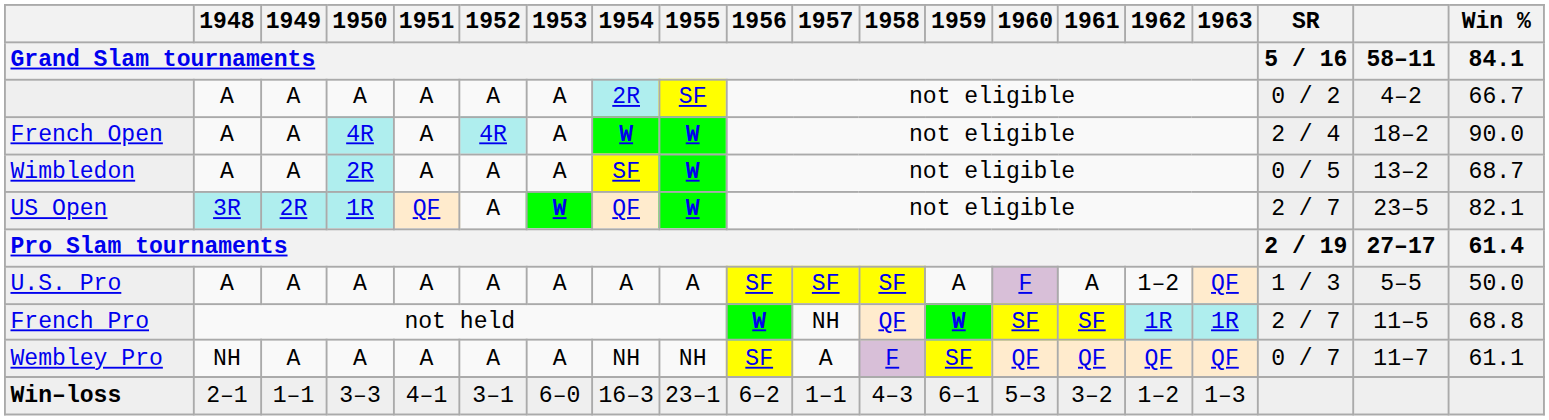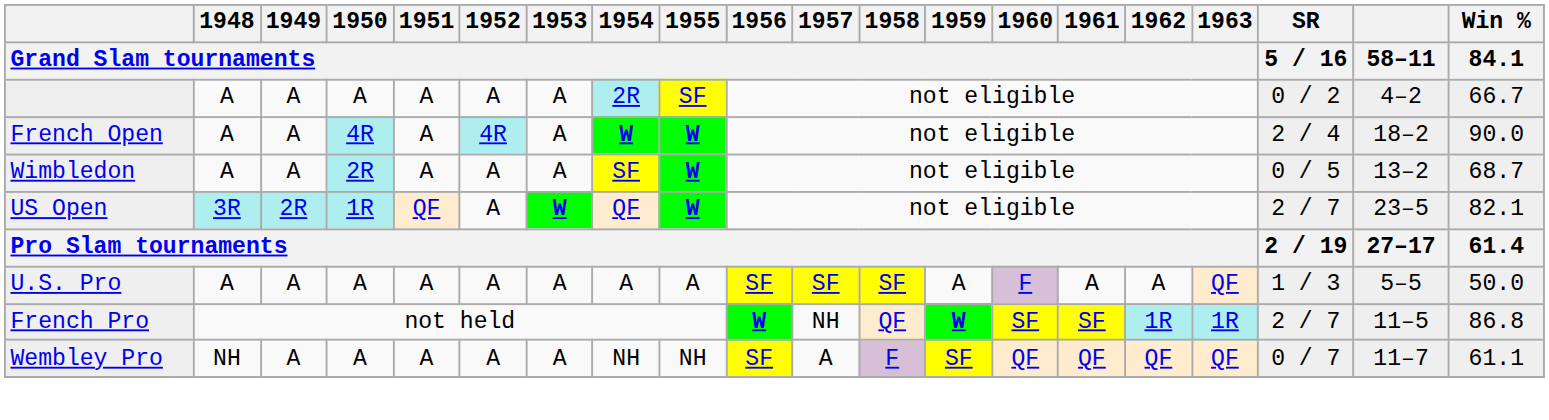 <table class=wikitable style=font-size:95%;text-align:center>
 <tr style="background:#efefef;">
 <th style="width:95px;"></th>
 <th>1948</th>
 <th>1949</th>
 <th>1950</th>
 <th>1951</th>
 <th>1952</th>
 <th>1953</th>
 <th>1954</th>
 <th>1955</th>
 <th>1956</th>
 <th>1957</th>
 <th>1958</th>
 <th>1959</th>
 <th>1960</th>
 <th>1961</th>
 <th>1962</th>
 <th>1963</th>
 <th style="width:45px;">SR</th>
 <th style="width:45px;"></th>
 <th style="width:45px;">Win %</th>
 </tr>
 <tr>
 <th style="text-align:left;" colspan=17><a href='#'>Grand Slam tournaments</a></th>
 <th>5 / 16</th>
 <th>58–11</th>
 <th>84.1</th>
 </tr>
 <tr>
 <td style="text-align:left;" bgcolor=efefef></td>
 <td>A</td>
 <td>A</td>
 <td>A</td>
 <td>A</td>
 <td>A</td>
 <td>A</td>
 <td bgcolor=afeeee><a href='#'>2R</a></td>
 <td bgcolor=yellow><a href='#'>SF</a></td>
 <td colspan=8>not eligible</td>
 <td bgcolor=efefef>0 / 2</td>
 <td bgcolor=efefef>4–2</td>
 <td bgcolor=efefef>66.7</td>
 </tr>
 <tr>
 <td style="text-align:left;" bgcolor=efefef><a href='#'>French Open</a></td>
 <td>A</td>
 <td>A</td>
 <td bgcolor=afeeee><a href='#'>4R</a></td>
 <td>A</td>
 <td bgcolor=afeeee><a href='#'>4R</a></td>
 <td>A</td>
 <td bgcolor=lime><strong><a href='#'>W</a></strong></td>
 <td bgcolor=lime><strong><a href='#'>W</a></strong></td>
 <td colspan=8>not eligible</td>
 <td bgcolor=efefef>2 / 4</td>
 <td bgcolor=efefef>18–2</td>
 <td bgcolor=efefef>90.0</td>
 </tr>
 <tr>
 <td style="text-align:left;" bgcolor=efefef><a href='#'>Wimbledon</a></td>
 <td>A</td>
 <td>A</td>
 <td bgcolor=afeeee><a href='#'>2R</a></td>
 <td>A</td>
 <td>A</td>
 <td>A</td>
 <td bgcolor=yellow><a href='#'>SF</a></td>
 <td bgcolor=lime><strong><a href='#'>W</a></strong></td>
 <td colspan=8>not eligible</td>
 <td bgcolor=efefef>0 / 5</td>
 <td bgcolor=efefef>13–2</td>
 <td bgcolor=efefef>68.7</td>
 </tr>
 <tr>
 <td style="text-align:left;" bgcolor=efefef><a href='#'>US Open</a></td>
 <td bgcolor=afeeee><a href='#'>3R</a></td>
 <td bgcolor=afeeee><a href='#'>2R</a></td>
 <td bgcolor=afeeee><a href='#'>1R</a></td>
 <td bgcolor=ffebcd><a href='#'>QF</a></td>
 <td>A</td>
 <td bgcolor=lime><strong><a href='#'>W</a></strong></td>
 <td bgcolor=ffebcd><a href='#'>QF</a></td>
 <td bgcolor=lime><strong><a href='#'>W</a></strong></td>
 <td colspan=8>not eligible</td>
 <td bgcolor=efefef>2 / 7</td>
 <td bgcolor=efefef>23–5</td>
 <td bgcolor=efefef>82.1</td>
 </tr>
 <tr>
 <th style="text-align:left;" colspan=17><a href='#'>Pro Slam tournaments</a></th>
 <th>2 / 19</th>
 <th>27–17</th>
 <th>61.4</th>
 </tr>
 <tr>
 <td style="text-align:left;" bgcolor=efefef><a href='#'>U.S. Pro</a></td>
 <td>A</td>
 <td>A</td>
 <td>A</td>
 <td>A</td>
 <td>A</td>
 <td>A</td>
 <td>A</td>
 <td>A</td>
 <td bgcolor=yellow><a href='#'>SF</a></td>
 <td bgcolor=yellow><a href='#'>SF</a></td>
 <td bgcolor=yellow><a href='#'>SF</a></td>
 <td>A</td>
 <td bgcolor=thistle><a href='#'>F</a></td>
 <td>A</td>
-<td>1–2</td>
+<td>A</td>
 <td bgcolor=ffebcd><a href='#'>QF</a></td>
 <td bgcolor=efefef>1 / 3</td>
 <td bgcolor=efefef>5–5</td>
 <td bgcolor=efefef>50.0</td>
 </tr>
 <tr>
 <td style="text-align:left;" bgcolor=efefef><a href='#'>French Pro</a></td>
 <td colspan=8>not held</td>
 <td bgcolor=lime><strong><a href='#'>W</a></strong></td>
 <td>NH</td>
 <td bgcolor=ffebcd><a href='#'>QF</a></td>
 <td bgcolor=lime><strong><a href='#'>W</a></strong></td>
 <td bgcolor=yellow><a href='#'>SF</a></td>
 <td bgcolor=yellow><a href='#'>SF</a></td>
 <td bgcolor=afeeee><a href='#'>1R</a></td>
 <td bgcolor=afeeee><a href='#'>1R</a></td>
 <td bgcolor=efefef>2 / 7</td>
 <td bgcolor=efefef>11–5</td>
-<td bgcolor=efefef>68.8</td>
+<td bgcolor=efefef>86.8</td>
 </tr>
 <tr>
 <td style="text-align:left;" bgcolor=efefef><a href='#'>Wembley Pro</a></td>
 <td>NH</td>
 <td>A</td>
 <td>A</td>
 <td>A</td>
 <td>A</td>
 <td>A</td>
 <td>NH</td>
 <td>NH</td>
 <td bgcolor=yellow><a href='#'>SF</a></td>
 <td>A</td>
 <td bgcolor=thistle><a href='#'>F</a></td>
 <td bgcolor=yellow><a href='#'>SF</a></td>
 <td bgcolor=ffebcd><a href='#'>QF</a></td>
 <td bgcolor=ffebcd><a href='#'>QF</a></td>
 <td bgcolor=ffebcd><a href='#'>QF</a></td>
 <td bgcolor=ffebcd><a href='#'>QF</a></td>
 <td bgcolor=efefef>0 / 7</td>
 <td bgcolor=efefef>11–7</td>
 <td bgcolor=efefef>61.1</td>
 </tr>
 <tr>
 </tr>
-<tr style="background:#efefef;">
-<td style="text-align:left;" bgcolor=efefef><strong>Win–loss</strong></td>
-<td>2–1</td>
-<td>1–1</td>
-<td>3–3</td>
-<td>4–1</td>
-<td>3–1</td>
-<td>6–0</td>
-<td>16–3</td>
-<td>23–1</td>
-<td>6–2</td>
-<td>1–1</td>
-<td>4–3</td>
-<td>6–1</td>
-<td>5–3</td>
-<td>3–2</td>
-<td>1–2</td>
-<td>1–3</td>
-<td bgcolor=efefef></td>
-<td bgcolor=efefef></td>
-<td bgcolor=efefef></td>
-</tr>
 </table>
